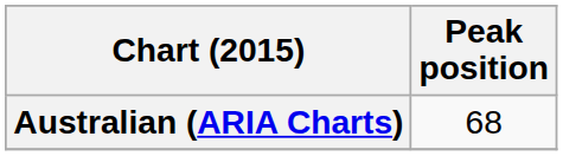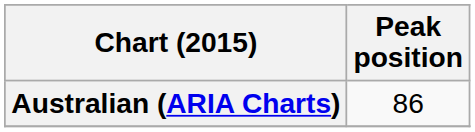 <table class="wikitable sortable plainrowheaders" style="text-align:center">
 <tr>
 <th scope="col">Chart (2015)</th>
 <th scope="col">Peak<br> position</th>
 </tr>
 <tr>
 <th scope="row">Australian (<a href='#'>ARIA Charts</a>)</th>
-<td>68</td>
+<td>86</td>
 </tr>
 <tr>
 </tr>
 </table>
